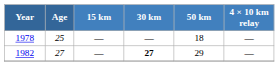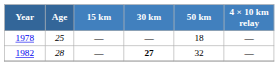 <table class="wikitable" style="font-size:95%; text-align:center; border:grey solid 1px; border-collapse:collapse; background:#ffffff;">
 <tr>
 <th style="background-color:#369; color:white; width:60px;"> Year </th>
 <th style="background-color:#369; color:white; width:40px;"> Age </th>
 <th style="background-color:#4180be; color:white; width:75px;"> 15 km </th>
 <th style="background-color:#4180be; color:white; width:75px;"> 30 km </th>
 <th style="background-color:#4180be; color:white; width:75px;"> 50 km </th>
 <th style="background-color:#4180be; color:white; width:75px;"> 4 × 10 km <br> relay </th>
 </tr>
 <tr>
 <td><a href='#'>1978</a></td>
 <td><em>25</em></td>
 <td>—</td>
 <td>—</td>
 <td>18</td>
 <td>—</td>
 </tr>
 <tr>
 <td><a href='#'>1982</a></td>
-<td><em>27</em></td>
+<td><em>28</em></td>
 <td>—</td>
 <td><strong>27</strong></td>
-<td>29</td>
+<td>32</td>
 <td>—</td>
 </tr>
 <tr>
 </tr>
 </table>
